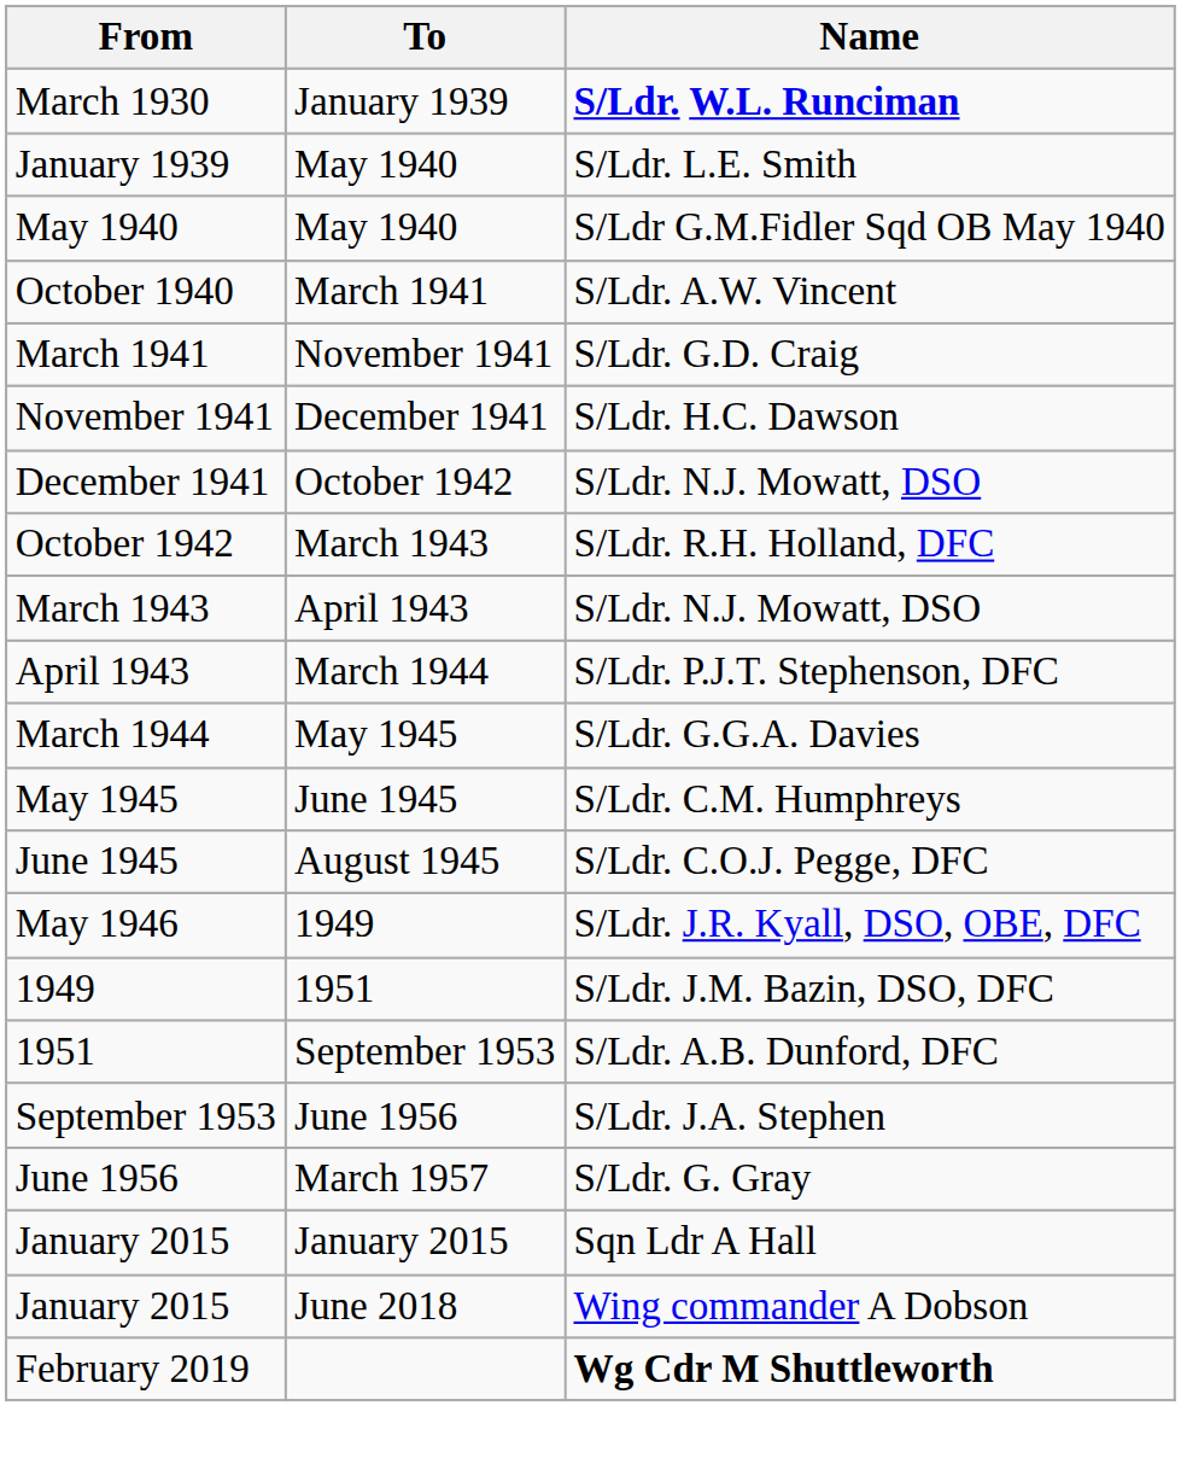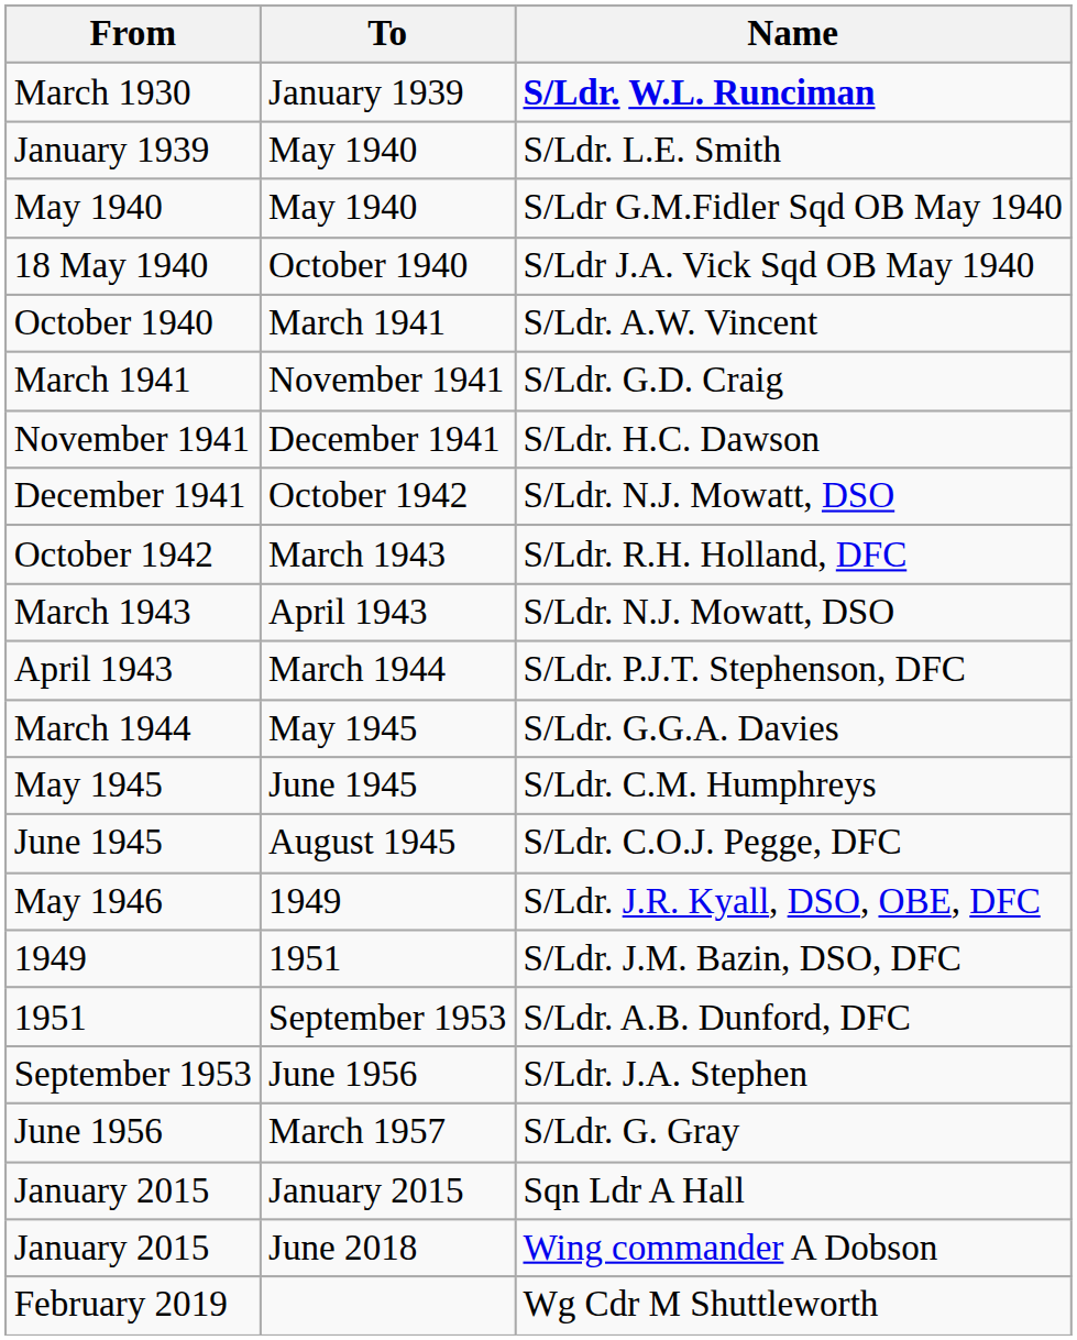 <table class="wikitable">
 <tr>
 <th>From</th>
 <th>To</th>
 <th>Name</th>
 </tr>
 <tr>
 <td>March 1930</td>
 <td>January 1939</td>
 <td><strong><a href='#'>S/Ldr.</a> <a href='#'>W.L. Runciman</a></strong></td>
 </tr>
 <tr>
 <td>January 1939</td>
 <td>May 1940</td>
 <td>S/Ldr. L.E. Smith</td>
 </tr>
 <tr>
 <td>May 1940</td>
 <td>May 1940</td>
 <td>S/Ldr G.M.Fidler Sqd OB May 1940</td>
+</tr>
+<tr>
+<td>18 May 1940</td>
+<td>October 1940</td>
+<td>S/Ldr J.A. Vick Sqd OB May 1940</td>
 </tr>
 <tr>
 <td>October 1940</td>
 <td>March 1941</td>
 <td>S/Ldr. A.W. Vincent</td>
 </tr>
 <tr>
 <td>March 1941</td>
 <td>November 1941</td>
 <td>S/Ldr. G.D. Craig</td>
 </tr>
 <tr>
 <td>November 1941</td>
 <td>December 1941</td>
 <td>S/Ldr. H.C. Dawson</td>
 </tr>
 <tr>
 <td>December 1941</td>
 <td>October 1942</td>
 <td>S/Ldr. N.J. Mowatt, <a href='#'>DSO</a></td>
 </tr>
 <tr>
 <td>October 1942</td>
 <td>March 1943</td>
 <td>S/Ldr. R.H. Holland, <a href='#'>DFC</a></td>
 </tr>
 <tr>
 <td>March 1943</td>
 <td>April 1943</td>
 <td>S/Ldr. N.J. Mowatt, DSO</td>
 </tr>
 <tr>
 <td>April 1943</td>
 <td>March 1944</td>
 <td>S/Ldr. P.J.T. Stephenson, DFC</td>
 </tr>
 <tr>
 <td>March 1944</td>
 <td>May 1945</td>
 <td>S/Ldr. G.G.A. Davies</td>
 </tr>
 <tr>
 <td>May 1945</td>
 <td>June 1945</td>
 <td>S/Ldr. C.M. Humphreys</td>
 </tr>
 <tr>
 <td>June 1945</td>
 <td>August 1945</td>
 <td>S/Ldr. C.O.J. Pegge, DFC</td>
 </tr>
 <tr>
 <td>May 1946</td>
 <td>1949</td>
 <td>S/Ldr. <a href='#'>J.R. Kyall</a>, <a href='#'>DSO</a>, <a href='#'>OBE</a>, <a href='#'>DFC</a></td>
 </tr>
 <tr>
 <td>1949</td>
 <td>1951</td>
 <td>S/Ldr. J.M. Bazin, DSO, DFC</td>
 </tr>
 <tr>
 <td>1951</td>
 <td>September 1953</td>
 <td>S/Ldr. A.B. Dunford, DFC</td>
 </tr>
 <tr>
 <td>September 1953</td>
 <td>June 1956</td>
 <td>S/Ldr. J.A. Stephen</td>
 </tr>
 <tr>
 <td>June 1956</td>
 <td>March 1957</td>
 <td>S/Ldr. G. Gray<br></td>
 </tr>
 <tr>
 <td>January 2015</td>
 <td>January 2015</td>
 <td>Sqn Ldr A Hall</td>
 </tr>
 <tr>
 <td>January 2015</td>
 <td>June 2018</td>
 <td><a href='#'>Wing commander</a> A Dobson</td>
 </tr>
 <tr>
 <td>February 2019</td>
 <td></td>
-<td><strong>Wg Cdr M Shuttleworth</strong></td>
+<td>Wg Cdr M Shuttleworth</td>
 </tr>
 </table>
